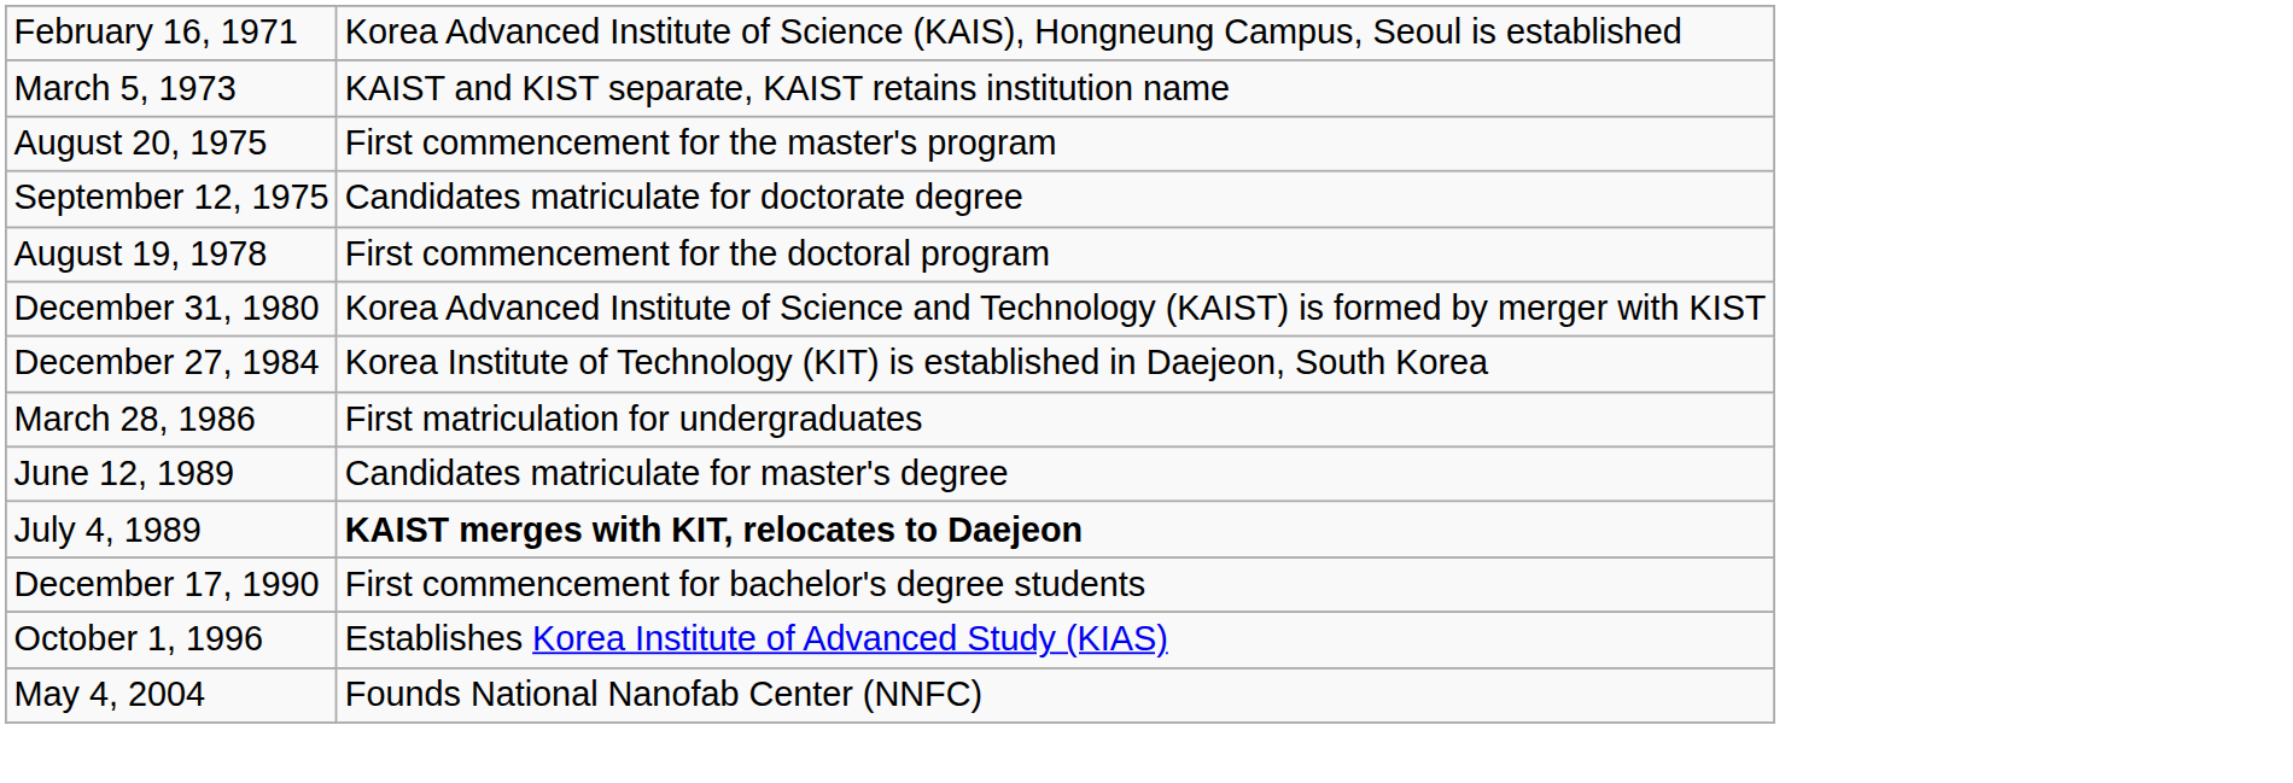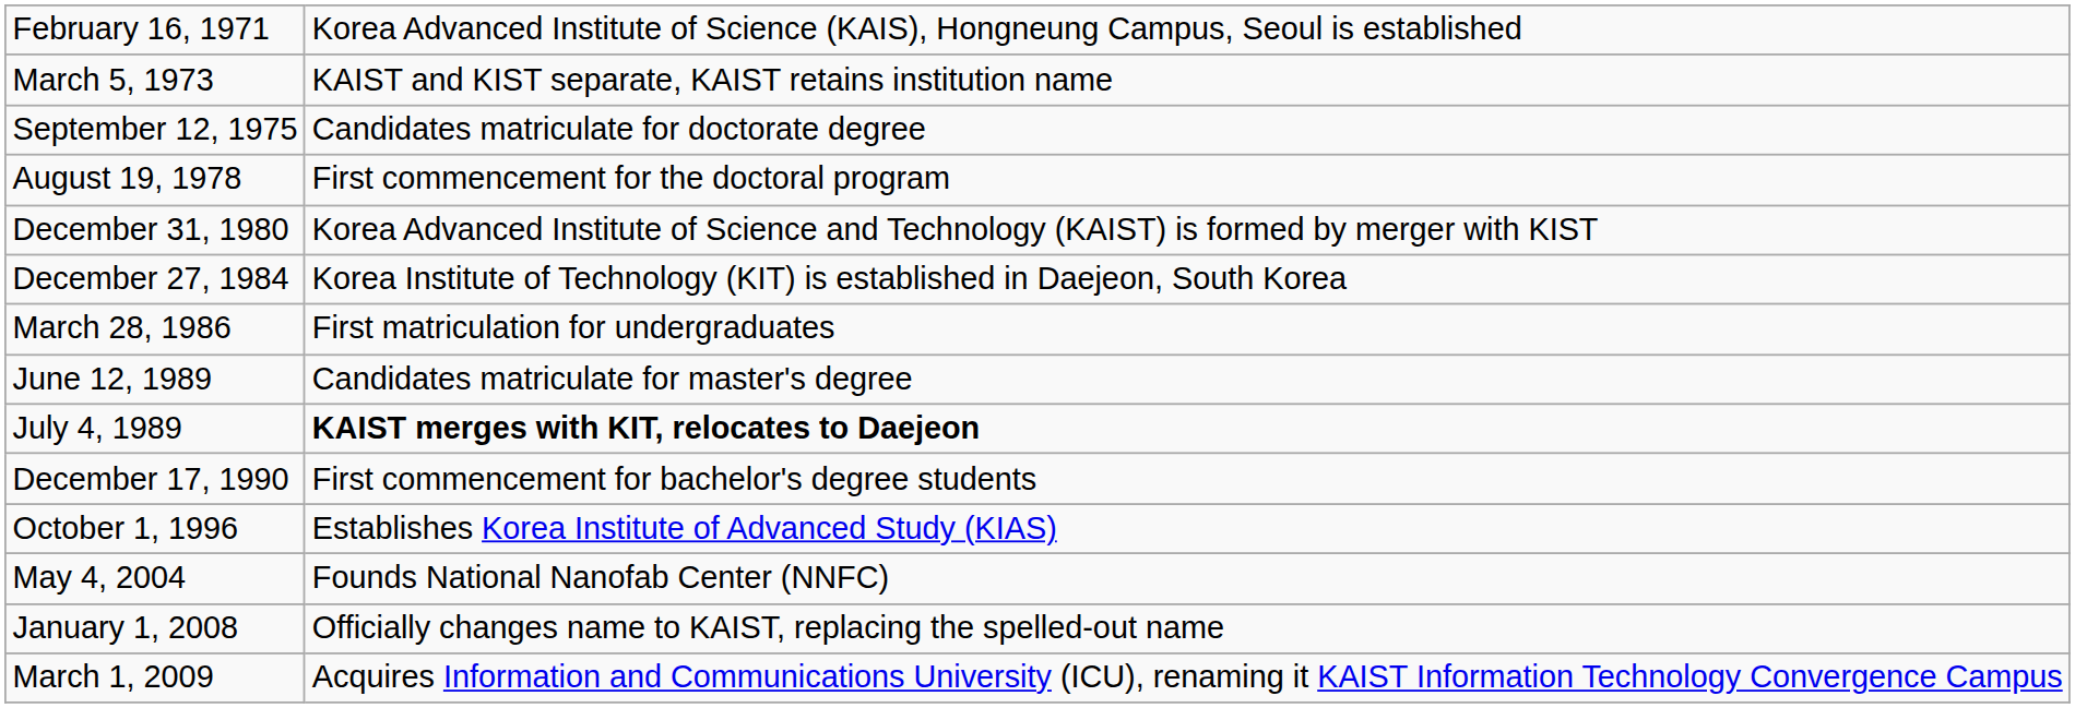 <table class="wikitable">
 <tr>
 <td>February 16, 1971</td>
 <td>Korea Advanced Institute of Science (KAIS), Hongneung Campus, Seoul is established</td>
 </tr>
 <tr>
 <td>March 5, 1973</td>
 <td>KAIST and KIST separate, KAIST retains institution name</td>
-</tr>
-<tr>
-<td>August 20, 1975</td>
-<td>First commencement for the master's program</td>
 </tr>
 <tr>
 <td>September 12, 1975</td>
 <td>Candidates matriculate for doctorate degree</td>
 </tr>
 <tr>
 <td>August 19, 1978</td>
 <td>First commencement for the doctoral program</td>
 </tr>
 <tr>
 <td>December 31, 1980</td>
 <td>Korea Advanced Institute of Science and Technology (KAIST) is formed by merger with KIST</td>
 </tr>
 <tr>
 <td>December 27, 1984</td>
 <td>Korea Institute of Technology (KIT) is established in Daejeon, South Korea</td>
 </tr>
 <tr>
 <td>March 28, 1986</td>
 <td>First matriculation for undergraduates</td>
 </tr>
 <tr>
 <td>June 12, 1989</td>
 <td>Candidates matriculate for master's degree</td>
 </tr>
 <tr>
 <td>July 4, 1989</td>
 <td><strong>KAIST merges with KIT, relocates to Daejeon</strong></td>
 </tr>
 <tr>
 <td>December 17, 1990</td>
 <td>First commencement for bachelor's degree students</td>
 </tr>
 <tr>
 <td>October 1, 1996</td>
 <td>Establishes <a href='#'>Korea Institute of Advanced Study (KIAS)</a></td>
 </tr>
 <tr>
 <td>May 4, 2004</td>
 <td>Founds National Nanofab Center (NNFC)</td>
 </tr>
+<tr>
+<td>January 1, 2008</td>
+<td>Officially changes name to KAIST, replacing the spelled-out name</td>
+</tr>
+<tr>
+<td>March 1, 2009</td>
+<td>Acquires <a href='#'>Information and Communications University</a> (ICU), renaming it <a href='#'>KAIST Information Technology Convergence Campus</a></td>
+</tr>
 </table>
